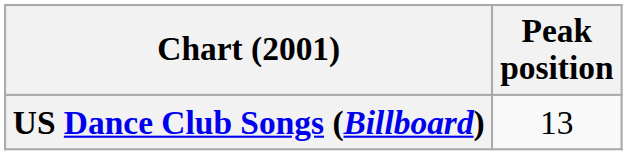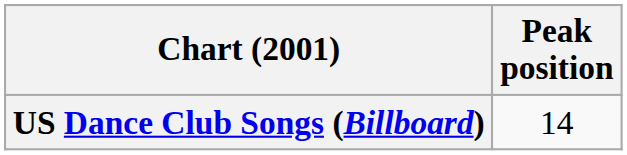 <table class="wikitable plainrowheaders" style="text-align:center">
 <tr>
 <th scope="col">Chart (2001)</th>
 <th scope="col">Peak<br>position</th>
 </tr>
 <tr>
 <th scope="row">US <a href='#'>Dance Club Songs</a> (<em><a href='#'>Billboard</a></em>)</th>
-<td>13</td>
+<td>14</td>
 </tr>
 </table>
